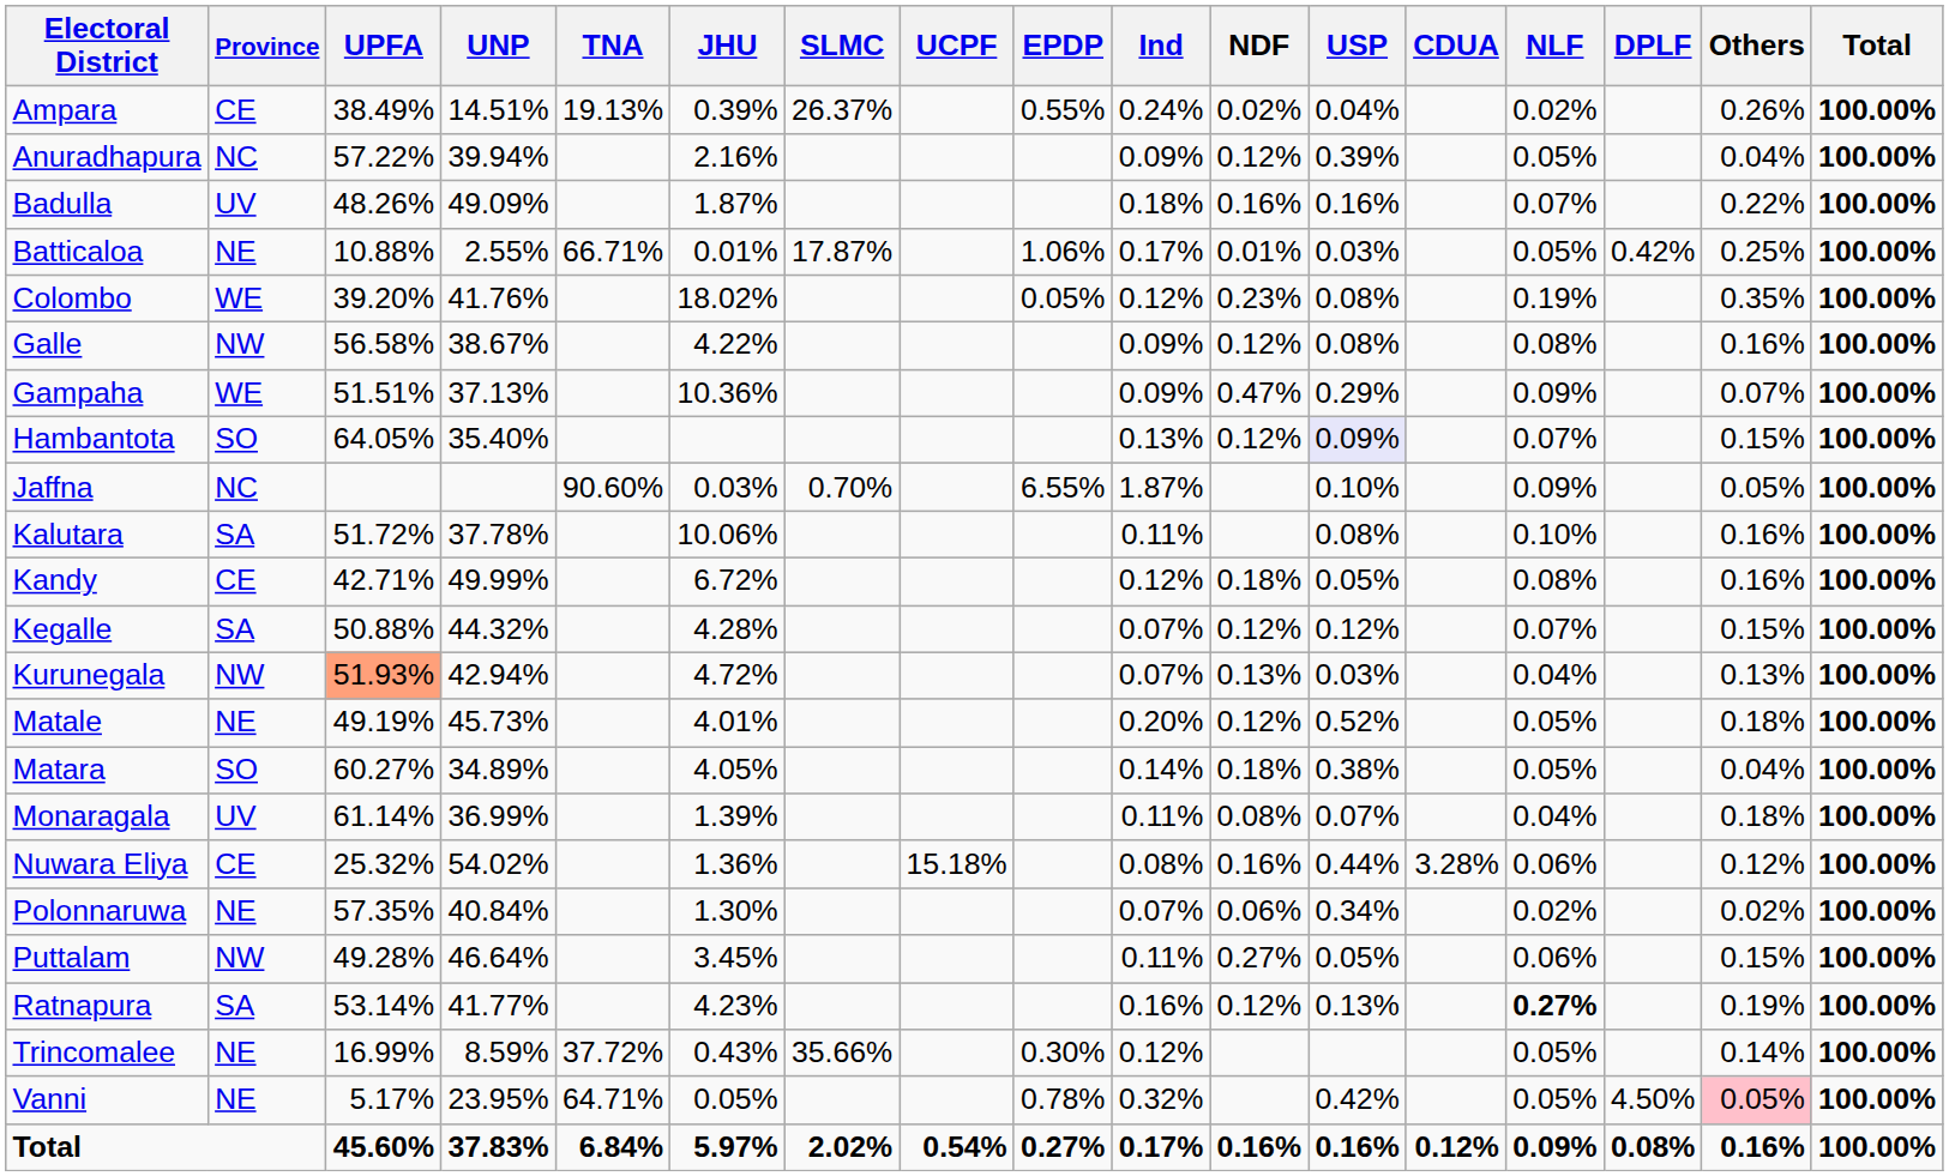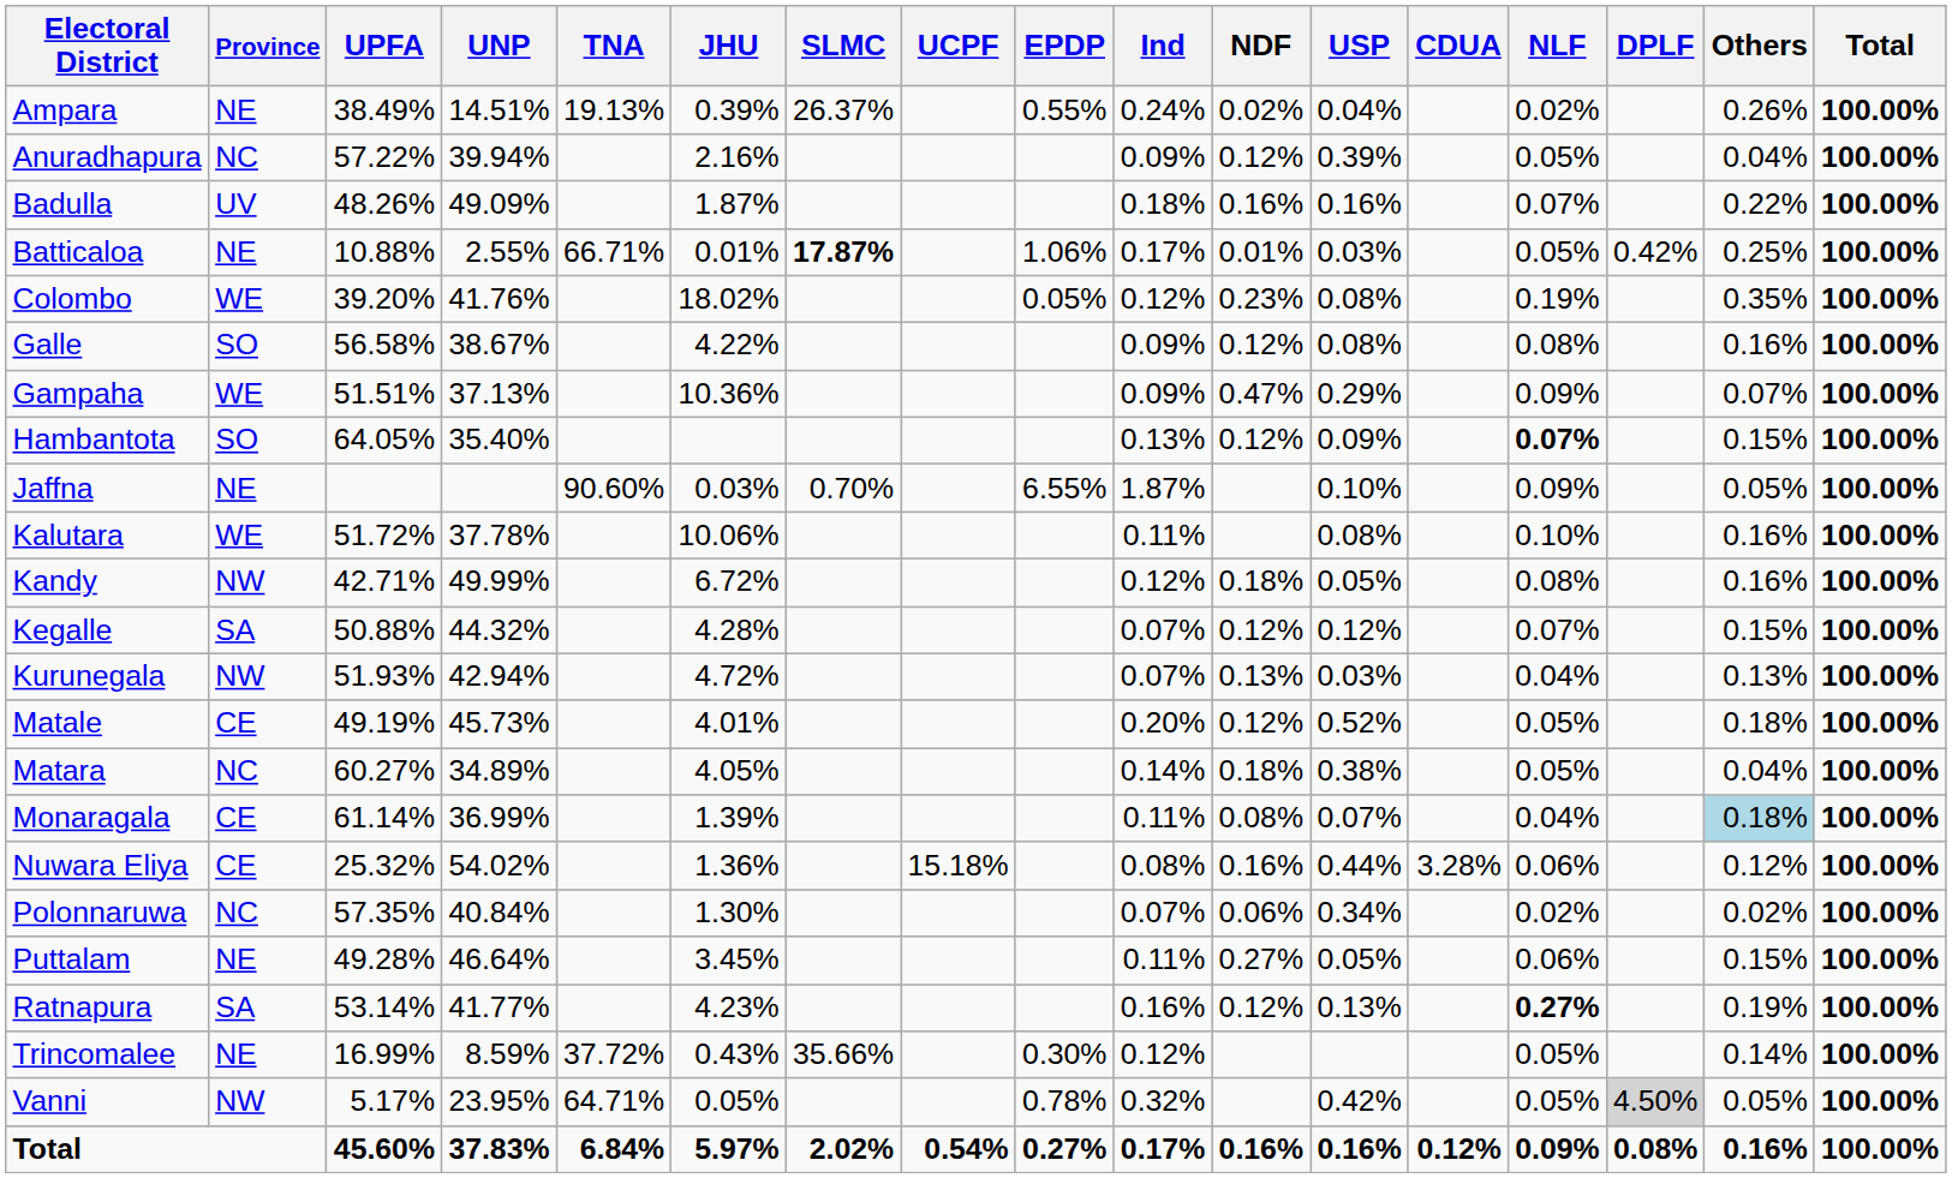 <table class="wikitable sortable" border="1" style="text-align:right;">
 <tr>
 <th><a href='#'>Electoral<br>District</a></th>
 <th><small><a href='#'>Province</a><br></small></th>
 <th><a href='#'>UPFA</a><br></th>
 <th><a href='#'>UNP</a><br></th>
 <th><a href='#'>TNA</a><br></th>
 <th><a href='#'>JHU</a><br></th>
 <th><a href='#'>SLMC</a><br></th>
 <th><a href='#'>UCPF</a><br></th>
 <th><a href='#'>EPDP</a><br></th>
 <th><a href='#'>Ind</a><br></th>
 <th>NDF<br></th>
 <th><a href='#'>USP</a><br></th>
 <th><a href='#'>CDUA</a><br></th>
 <th><a href='#'>NLF</a><br></th>
 <th><a href='#'>DPLF</a><br></th>
 <th>Others<br></th>
 <th>Total<br></th>
 </tr>
 <tr>
 <td align=left><a href='#'>Ampara</a></td>
-<td align=left><a href='#'>CE</a></td>
+<td align=left><a href='#'>NE</a></td>
 <td>38.49%</td>
 <td>14.51%</td>
 <td>19.13%</td>
 <td>0.39%</td>
 <td>26.37%</td>
 <td></td>
 <td>0.55%</td>
 <td>0.24%</td>
 <td>0.02%</td>
 <td>0.04%</td>
 <td></td>
 <td>0.02%</td>
 <td></td>
 <td>0.26%</td>
 <td><strong>100.00%</strong></td>
 </tr>
 <tr>
 <td align=left><a href='#'>Anuradhapura</a></td>
 <td align=left><a href='#'>NC</a></td>
 <td>57.22%</td>
 <td>39.94%</td>
 <td></td>
 <td>2.16%</td>
 <td></td>
 <td></td>
 <td></td>
 <td>0.09%</td>
 <td>0.12%</td>
 <td>0.39%</td>
 <td></td>
 <td>0.05%</td>
 <td></td>
 <td>0.04%</td>
 <td><strong>100.00%</strong></td>
 </tr>
 <tr>
 <td align=left><a href='#'>Badulla</a></td>
 <td align=left><a href='#'>UV</a></td>
 <td>48.26%</td>
 <td>49.09%</td>
 <td></td>
 <td>1.87%</td>
 <td></td>
 <td></td>
 <td></td>
 <td>0.18%</td>
 <td>0.16%</td>
 <td>0.16%</td>
 <td></td>
 <td>0.07%</td>
 <td></td>
 <td>0.22%</td>
 <td><strong>100.00%</strong></td>
 </tr>
 <tr>
 <td align=left><a href='#'>Batticaloa</a></td>
 <td align=left><a href='#'>NE</a></td>
 <td>10.88%</td>
 <td>2.55%</td>
 <td>66.71%</td>
 <td>0.01%</td>
-<td>17.87%</td>
+<td><strong>17.87%</strong></td>
 <td></td>
 <td>1.06%</td>
 <td>0.17%</td>
 <td>0.01%</td>
 <td>0.03%</td>
 <td></td>
 <td>0.05%</td>
 <td>0.42%</td>
 <td>0.25%</td>
 <td><strong>100.00%</strong></td>
 </tr>
 <tr>
 <td align=left><a href='#'>Colombo</a></td>
 <td align=left><a href='#'>WE</a></td>
 <td>39.20%</td>
 <td>41.76%</td>
 <td></td>
 <td>18.02%</td>
 <td></td>
 <td></td>
 <td>0.05%</td>
 <td>0.12%</td>
 <td>0.23%</td>
 <td>0.08%</td>
 <td></td>
 <td>0.19%</td>
 <td></td>
 <td>0.35%</td>
 <td><strong>100.00%</strong></td>
 </tr>
 <tr>
 <td align=left><a href='#'>Galle</a></td>
-<td align=left><a href='#'>NW</a></td>
+<td align=left><a href='#'>SO</a></td>
 <td>56.58%</td>
 <td>38.67%</td>
 <td></td>
 <td>4.22%</td>
 <td></td>
 <td></td>
 <td></td>
 <td>0.09%</td>
 <td>0.12%</td>
 <td>0.08%</td>
 <td></td>
 <td>0.08%</td>
 <td></td>
 <td>0.16%</td>
 <td><strong>100.00%</strong></td>
 </tr>
 <tr>
 <td align=left><a href='#'>Gampaha</a></td>
 <td align=left><a href='#'>WE</a></td>
 <td>51.51%</td>
 <td>37.13%</td>
 <td></td>
 <td>10.36%</td>
 <td></td>
 <td></td>
 <td></td>
 <td>0.09%</td>
 <td>0.47%</td>
 <td>0.29%</td>
 <td></td>
 <td>0.09%</td>
 <td></td>
 <td>0.07%</td>
 <td><strong>100.00%</strong></td>
 </tr>
 <tr>
 <td align=left><a href='#'>Hambantota</a></td>
 <td align=left><a href='#'>SO</a></td>
 <td>64.05%</td>
 <td>35.40%</td>
 <td></td>
 <td></td>
 <td></td>
 <td></td>
 <td></td>
 <td>0.13%</td>
 <td>0.12%</td>
-<td style="background: lavender;">0.09%</td>
+<td>0.09%</td>
 <td></td>
-<td>0.07%</td>
+<td><strong>0.07%</strong></td>
 <td></td>
 <td>0.15%</td>
 <td><strong>100.00%</strong></td>
 </tr>
 <tr>
 <td align=left><a href='#'>Jaffna</a></td>
-<td align=left><a href='#'>NC</a></td>
+<td align=left><a href='#'>NE</a></td>
 <td></td>
 <td></td>
 <td>90.60%</td>
 <td>0.03%</td>
 <td>0.70%</td>
 <td></td>
 <td>6.55%</td>
 <td>1.87%</td>
 <td></td>
 <td>0.10%</td>
 <td></td>
 <td>0.09%</td>
 <td></td>
 <td>0.05%</td>
 <td><strong>100.00%</strong></td>
 </tr>
 <tr>
 <td align=left><a href='#'>Kalutara</a></td>
-<td align=left><a href='#'>SA</a></td>
+<td align=left><a href='#'>WE</a></td>
 <td>51.72%</td>
 <td>37.78%</td>
 <td></td>
 <td>10.06%</td>
 <td></td>
 <td></td>
 <td></td>
 <td>0.11%</td>
 <td></td>
 <td>0.08%</td>
 <td></td>
 <td>0.10%</td>
 <td></td>
 <td>0.16%</td>
 <td><strong>100.00%</strong></td>
 </tr>
 <tr>
 <td align=left><a href='#'>Kandy</a></td>
-<td align=left><a href='#'>CE</a></td>
+<td align=left><a href='#'>NW</a></td>
 <td>42.71%</td>
 <td>49.99%</td>
 <td></td>
 <td>6.72%</td>
 <td></td>
 <td></td>
 <td></td>
 <td>0.12%</td>
 <td>0.18%</td>
 <td>0.05%</td>
 <td></td>
 <td>0.08%</td>
 <td></td>
 <td>0.16%</td>
 <td><strong>100.00%</strong></td>
 </tr>
 <tr>
 <td align=left><a href='#'>Kegalle</a></td>
 <td align=left><a href='#'>SA</a></td>
 <td>50.88%</td>
 <td>44.32%</td>
 <td></td>
 <td>4.28%</td>
 <td></td>
 <td></td>
 <td></td>
 <td>0.07%</td>
 <td>0.12%</td>
 <td>0.12%</td>
 <td></td>
 <td>0.07%</td>
 <td></td>
 <td>0.15%</td>
 <td><strong>100.00%</strong></td>
 </tr>
 <tr>
 <td align=left><a href='#'>Kurunegala</a></td>
 <td align=left><a href='#'>NW</a></td>
-<td style="background: lightsalmon;">51.93%</td>
+<td>51.93%</td>
 <td>42.94%</td>
 <td></td>
 <td>4.72%</td>
 <td></td>
 <td></td>
 <td></td>
 <td>0.07%</td>
 <td>0.13%</td>
 <td>0.03%</td>
 <td></td>
 <td>0.04%</td>
 <td></td>
 <td>0.13%</td>
 <td><strong>100.00%</strong></td>
 </tr>
 <tr>
 <td align=left><a href='#'>Matale</a></td>
-<td align=left><a href='#'>NE</a></td>
+<td align=left><a href='#'>CE</a></td>
 <td>49.19%</td>
 <td>45.73%</td>
 <td></td>
 <td>4.01%</td>
 <td></td>
 <td></td>
 <td></td>
 <td>0.20%</td>
 <td>0.12%</td>
 <td>0.52%</td>
 <td></td>
 <td>0.05%</td>
 <td></td>
 <td>0.18%</td>
 <td><strong>100.00%</strong></td>
 </tr>
 <tr>
 <td align=left><a href='#'>Matara</a></td>
-<td align=left><a href='#'>SO</a></td>
+<td align=left><a href='#'>NC</a></td>
 <td>60.27%</td>
 <td>34.89%</td>
 <td></td>
 <td>4.05%</td>
 <td></td>
 <td></td>
 <td></td>
 <td>0.14%</td>
 <td>0.18%</td>
 <td>0.38%</td>
 <td></td>
 <td>0.05%</td>
 <td></td>
 <td>0.04%</td>
 <td><strong>100.00%</strong></td>
 </tr>
 <tr>
 <td align=left><a href='#'>Monaragala</a></td>
-<td align=left><a href='#'>UV</a></td>
+<td align=left><a href='#'>CE</a></td>
 <td>61.14%</td>
 <td>36.99%</td>
 <td></td>
 <td>1.39%</td>
 <td></td>
 <td></td>
 <td></td>
 <td>0.11%</td>
 <td>0.08%</td>
 <td>0.07%</td>
 <td></td>
 <td>0.04%</td>
 <td></td>
-<td>0.18%</td>
+<td style="background: lightblue;">0.18%</td>
 <td><strong>100.00%</strong></td>
 </tr>
 <tr>
 <td align=left><a href='#'>Nuwara Eliya</a></td>
 <td align=left><a href='#'>CE</a></td>
 <td>25.32%</td>
 <td>54.02%</td>
 <td></td>
 <td>1.36%</td>
 <td></td>
 <td>15.18%</td>
 <td></td>
 <td>0.08%</td>
 <td>0.16%</td>
 <td>0.44%</td>
 <td>3.28%</td>
 <td>0.06%</td>
 <td></td>
 <td>0.12%</td>
 <td><strong>100.00%</strong></td>
 </tr>
 <tr>
 <td align=left><a href='#'>Polonnaruwa</a></td>
-<td align=left><a href='#'>NE</a></td>
+<td align=left><a href='#'>NC</a></td>
 <td>57.35%</td>
 <td>40.84%</td>
 <td></td>
 <td>1.30%</td>
 <td></td>
 <td></td>
 <td></td>
 <td>0.07%</td>
 <td>0.06%</td>
 <td>0.34%</td>
 <td></td>
 <td>0.02%</td>
 <td></td>
 <td>0.02%</td>
 <td><strong>100.00%</strong></td>
 </tr>
 <tr>
 <td align=left><a href='#'>Puttalam</a></td>
-<td align=left><a href='#'>NW</a></td>
+<td align=left><a href='#'>NE</a></td>
 <td>49.28%</td>
 <td>46.64%</td>
 <td></td>
 <td>3.45%</td>
 <td></td>
 <td></td>
 <td></td>
 <td>0.11%</td>
 <td>0.27%</td>
 <td>0.05%</td>
 <td></td>
 <td>0.06%</td>
 <td></td>
 <td>0.15%</td>
 <td><strong>100.00%</strong></td>
 </tr>
 <tr>
 <td align=left><a href='#'>Ratnapura</a></td>
 <td align=left><a href='#'>SA</a></td>
 <td>53.14%</td>
 <td>41.77%</td>
 <td></td>
 <td>4.23%</td>
 <td></td>
 <td></td>
 <td></td>
 <td>0.16%</td>
 <td>0.12%</td>
 <td>0.13%</td>
 <td></td>
 <td><strong>0.27%</strong></td>
 <td></td>
 <td>0.19%</td>
 <td><strong>100.00%</strong></td>
 </tr>
 <tr>
 <td align=left><a href='#'>Trincomalee</a></td>
 <td align=left><a href='#'>NE</a></td>
 <td>16.99%</td>
 <td>8.59%</td>
 <td>37.72%</td>
 <td>0.43%</td>
 <td>35.66%</td>
 <td></td>
 <td>0.30%</td>
 <td>0.12%</td>
 <td></td>
 <td></td>
 <td></td>
 <td>0.05%</td>
 <td></td>
 <td>0.14%</td>
 <td><strong>100.00%</strong></td>
 </tr>
 <tr>
 <td align=left><a href='#'>Vanni</a></td>
-<td align=left><a href='#'>NE</a></td>
+<td align=left><a href='#'>NW</a></td>
 <td>5.17%</td>
 <td>23.95%</td>
 <td>64.71%</td>
 <td>0.05%</td>
 <td></td>
 <td></td>
 <td>0.78%</td>
 <td>0.32%</td>
 <td></td>
 <td>0.42%</td>
 <td></td>
 <td>0.05%</td>
-<td>4.50%</td>
-<td style="background: pink;">0.05%</td>
+<td style="background: lightgrey;">4.50%</td>
+<td>0.05%</td>
 <td><strong>100.00%</strong></td>
 </tr>
 <tr class="sortbottom">
 <td align=left colspan=2><strong>Total</strong></td>
 <td><strong>45.60%</strong></td>
 <td><strong>37.83%</strong></td>
 <td><strong>6.84%</strong></td>
 <td><strong>5.97%</strong></td>
 <td><strong>2.02%</strong></td>
 <td><strong>0.54%</strong></td>
 <td><strong>0.27%</strong></td>
 <td><strong>0.17%</strong></td>
 <td><strong>0.16%</strong></td>
 <td><strong>0.16%</strong></td>
 <td><strong>0.12%</strong></td>
 <td><strong>0.09%</strong></td>
 <td><strong>0.08%</strong></td>
 <td><strong>0.16%</strong></td>
 <td><strong>100.00%</strong></td>
 </tr>
 </table>
